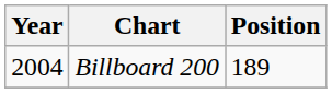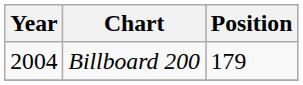 <table class="wikitable">
 <tr>
 <th>Year</th>
 <th>Chart</th>
 <th>Position</th>
 </tr>
 <tr>
 <td>2004</td>
 <td><em>Billboard 200</em></td>
-<td>189</td>
+<td>179</td>
 </tr>
 <tr>
 </tr>
 </table>
